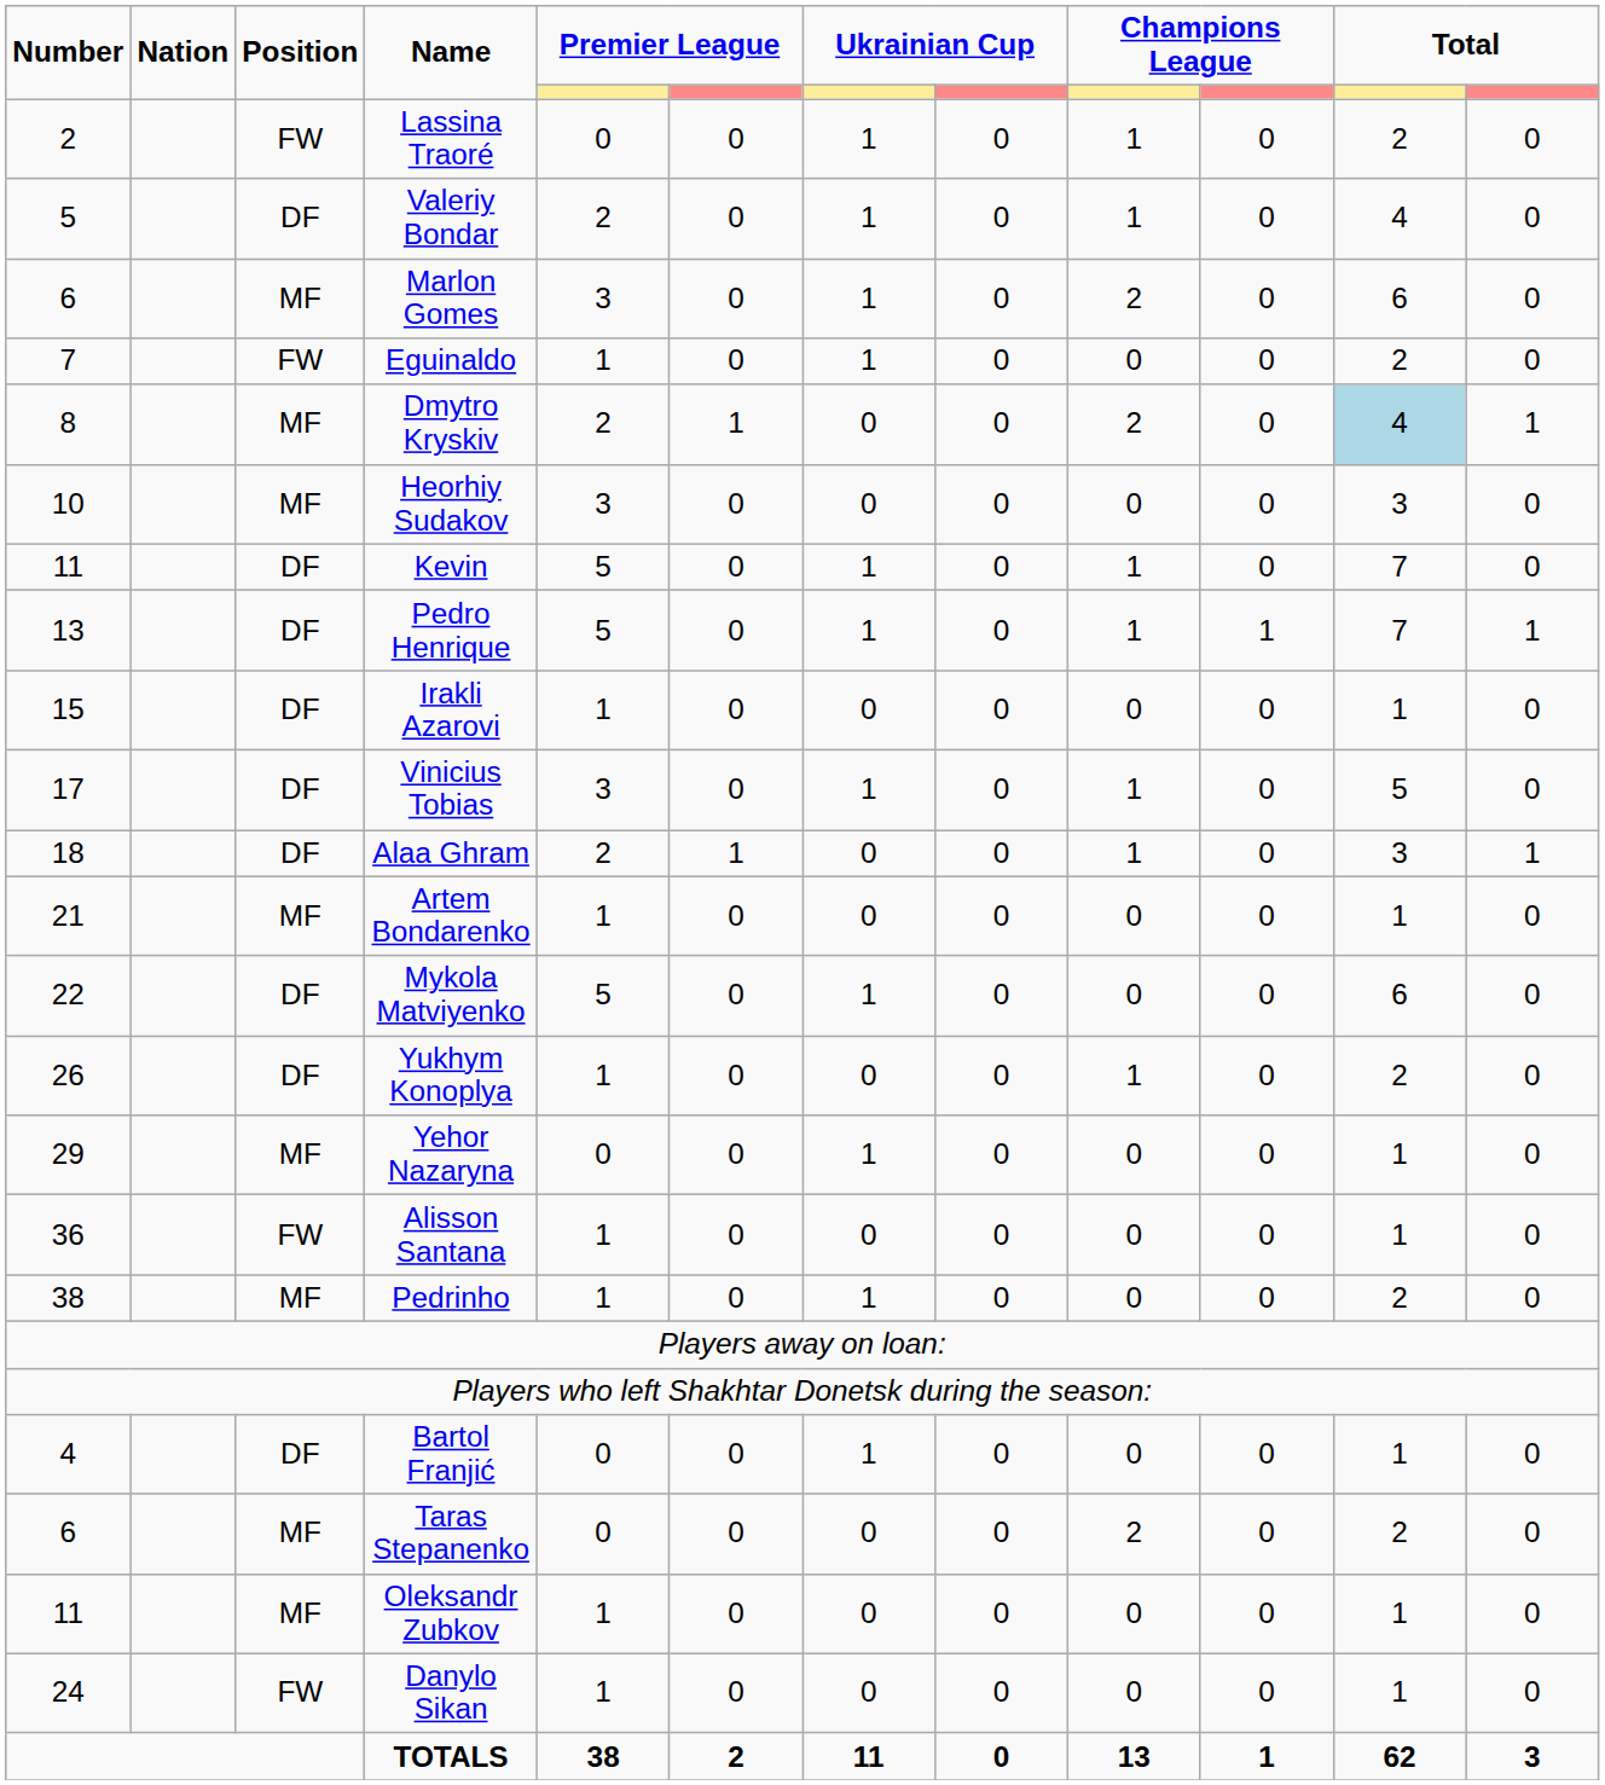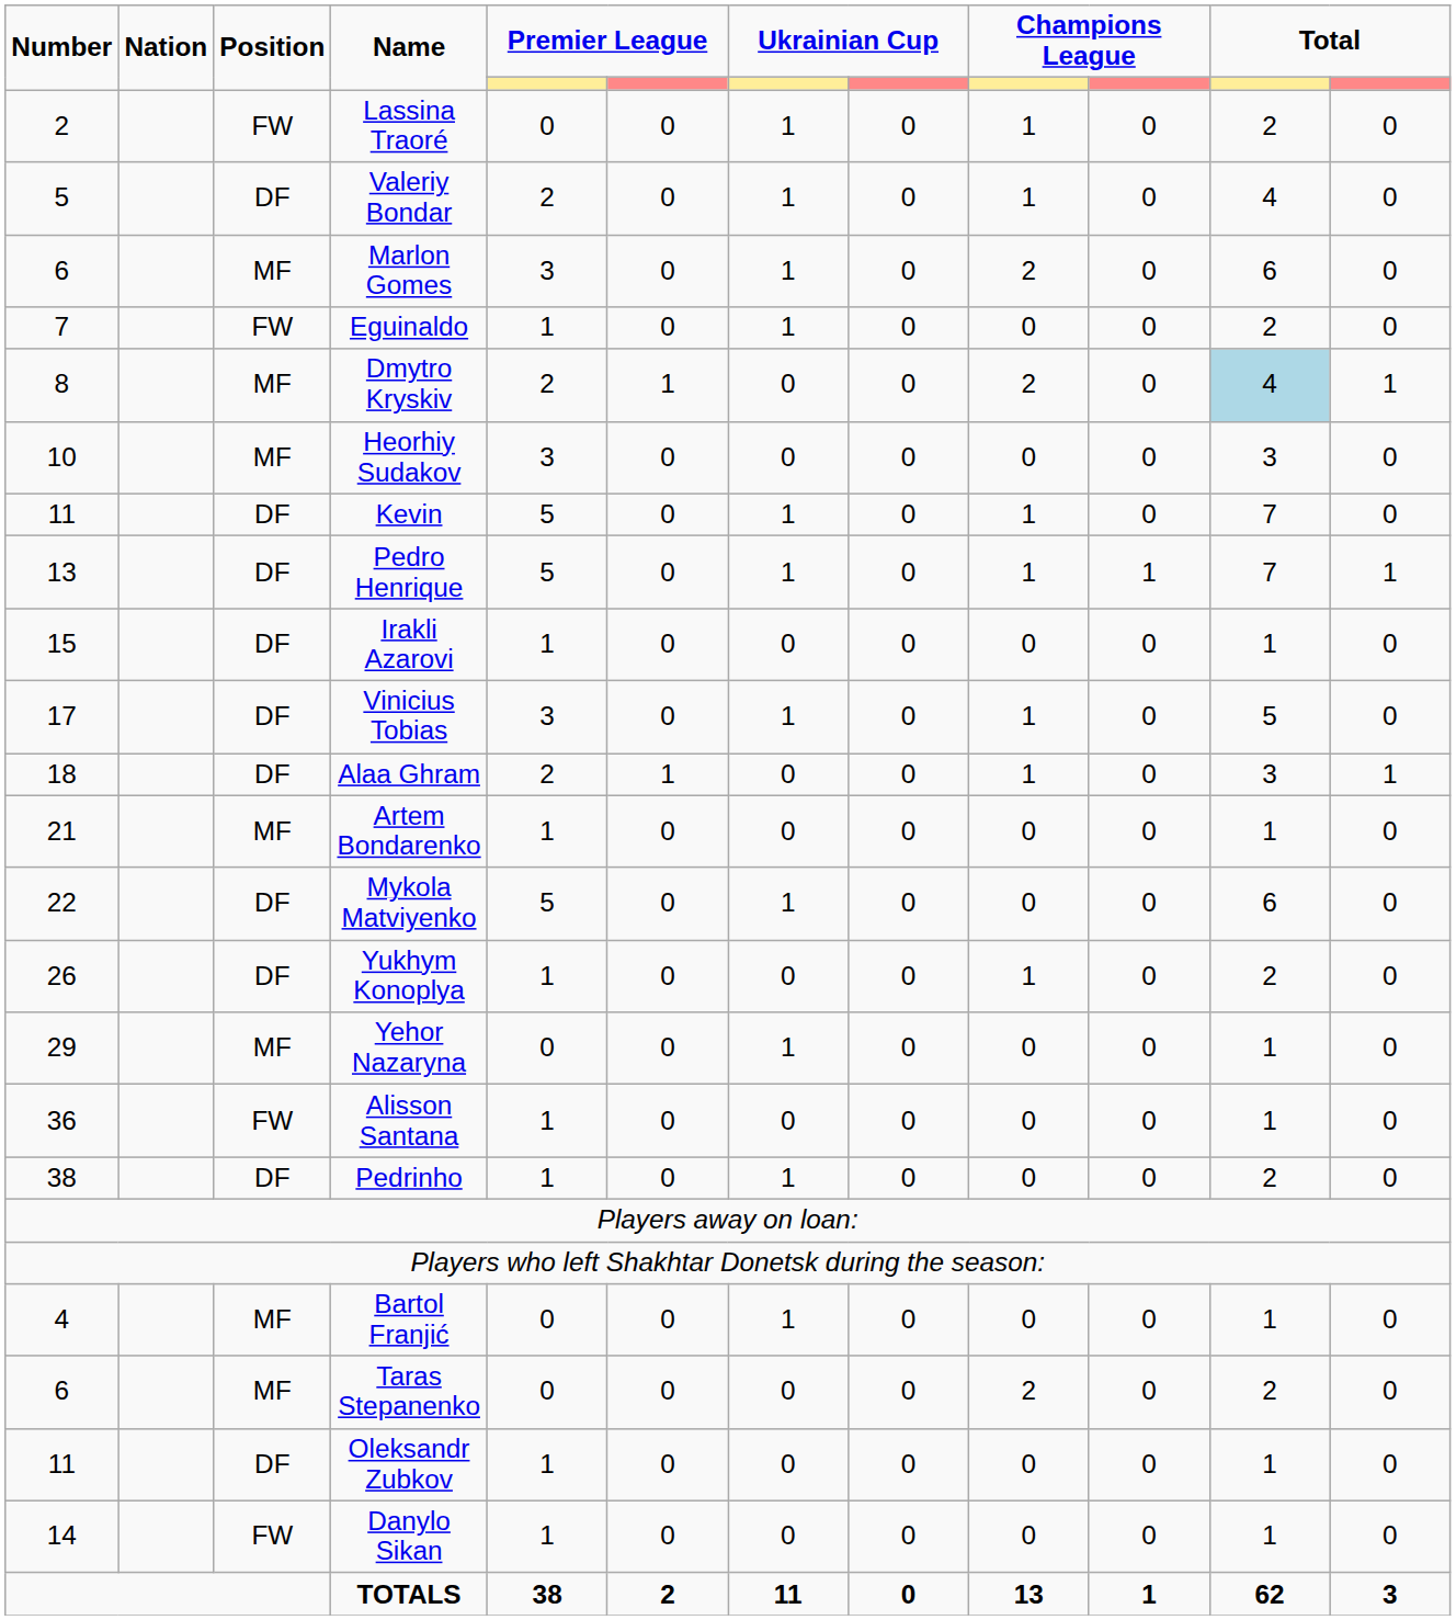 <table class="wikitable" style="font-size: 100%; text-align: center;">
 <tr>
 <td rowspan="2" width="5%" align="center"><strong>Number</strong></td>
 <td rowspan="2" width="5%" align="center"><strong>Nation</strong></td>
 <td rowspan="2" width="5%" align="center"><strong>Position</strong></td>
 <td rowspan="2" width="10%" align="center"><strong>Name</strong></td>
 <td colspan="2" align="center"><strong><a href='#'>Premier League</a></strong></td>
 <td colspan="2" align="center"><strong><a href='#'>Ukrainian Cup</a></strong></td>
 <td colspan="2" align="center"><strong><a href='#'>Champions League</a></strong></td>
 <td colspan="2" align="center"><strong>Total</strong></td>
 </tr>
 <tr>
 <th width=60 style="background: #FFEE99"></th>
 <th width=60 style="background: #FF8888"></th>
 <th width=60 style="background: #FFEE99"></th>
 <th width=60 style="background: #FF8888"></th>
 <th width=60 style="background: #FFEE99"></th>
 <th width=60 style="background: #FF8888"></th>
 <th width=60 style="background: #FFEE99"></th>
 <th width=60 style="background: #FF8888"></th>
 </tr>
 <tr>
 <td>2</td>
 <td></td>
 <td>FW</td>
 <td><a href='#'>Lassina Traoré</a></td>
 <td>0</td>
 <td>0</td>
 <td>1</td>
 <td>0</td>
 <td>1</td>
 <td>0</td>
 <td>2</td>
 <td>0</td>
 </tr>
 <tr>
 <td>5</td>
 <td></td>
 <td>DF</td>
 <td><a href='#'>Valeriy Bondar</a></td>
 <td>2</td>
 <td>0</td>
 <td>1</td>
 <td>0</td>
 <td>1</td>
 <td>0</td>
 <td>4</td>
 <td>0</td>
 </tr>
 <tr>
 <td>6</td>
 <td></td>
 <td>MF</td>
 <td><a href='#'>Marlon Gomes</a></td>
 <td>3</td>
 <td>0</td>
 <td>1</td>
 <td>0</td>
 <td>2</td>
 <td>0</td>
 <td>6</td>
 <td>0</td>
 </tr>
 <tr>
 <td>7</td>
 <td></td>
 <td>FW</td>
 <td><a href='#'>Eguinaldo</a></td>
 <td>1</td>
 <td>0</td>
 <td>1</td>
 <td>0</td>
 <td>0</td>
 <td>0</td>
 <td>2</td>
 <td>0</td>
 </tr>
 <tr>
 <td>8</td>
 <td></td>
 <td>MF</td>
 <td><a href='#'>Dmytro Kryskiv</a></td>
 <td>2</td>
 <td>1</td>
 <td>0</td>
 <td>0</td>
 <td>2</td>
 <td>0</td>
 <td style="background: lightblue;">4</td>
 <td>1</td>
 </tr>
 <tr>
 <td>10</td>
 <td></td>
 <td>MF</td>
 <td><a href='#'>Heorhiy Sudakov</a></td>
 <td>3</td>
 <td>0</td>
 <td>0</td>
 <td>0</td>
 <td>0</td>
 <td>0</td>
 <td>3</td>
 <td>0</td>
 </tr>
 <tr>
 <td>11</td>
 <td></td>
 <td>DF</td>
 <td><a href='#'>Kevin</a></td>
 <td>5</td>
 <td>0</td>
 <td>1</td>
 <td>0</td>
 <td>1</td>
 <td>0</td>
 <td>7</td>
 <td>0</td>
 </tr>
 <tr>
 <td>13</td>
 <td></td>
 <td>DF</td>
 <td><a href='#'>Pedro Henrique</a></td>
 <td>5</td>
 <td>0</td>
 <td>1</td>
 <td>0</td>
 <td>1</td>
 <td>1</td>
 <td>7</td>
 <td>1</td>
 </tr>
 <tr>
 <td>15</td>
 <td></td>
 <td>DF</td>
 <td><a href='#'>Irakli Azarovi</a></td>
 <td>1</td>
 <td>0</td>
 <td>0</td>
 <td>0</td>
 <td>0</td>
 <td>0</td>
 <td>1</td>
 <td>0</td>
 </tr>
 <tr>
 <td>17</td>
 <td></td>
 <td>DF</td>
 <td><a href='#'>Vinicius Tobias</a></td>
 <td>3</td>
 <td>0</td>
 <td>1</td>
 <td>0</td>
 <td>1</td>
 <td>0</td>
 <td>5</td>
 <td>0</td>
 </tr>
 <tr>
 <td>18</td>
 <td></td>
 <td>DF</td>
 <td><a href='#'>Alaa Ghram</a></td>
 <td>2</td>
 <td>1</td>
 <td>0</td>
 <td>0</td>
 <td>1</td>
 <td>0</td>
 <td>3</td>
 <td>1</td>
 </tr>
 <tr>
 <td>21</td>
 <td></td>
 <td>MF</td>
 <td><a href='#'>Artem Bondarenko</a></td>
 <td>1</td>
 <td>0</td>
 <td>0</td>
 <td>0</td>
 <td>0</td>
 <td>0</td>
 <td>1</td>
 <td>0</td>
 </tr>
 <tr>
 <td>22</td>
 <td></td>
 <td>DF</td>
 <td><a href='#'>Mykola Matviyenko</a></td>
 <td>5</td>
 <td>0</td>
 <td>1</td>
 <td>0</td>
 <td>0</td>
 <td>0</td>
 <td>6</td>
 <td>0</td>
 </tr>
 <tr>
 <td>26</td>
 <td></td>
 <td>DF</td>
 <td><a href='#'>Yukhym Konoplya</a></td>
 <td>1</td>
 <td>0</td>
 <td>0</td>
 <td>0</td>
 <td>1</td>
 <td>0</td>
 <td>2</td>
 <td>0</td>
 </tr>
 <tr>
 <td>29</td>
 <td></td>
 <td>MF</td>
 <td><a href='#'>Yehor Nazaryna</a></td>
 <td>0</td>
 <td>0</td>
 <td>1</td>
 <td>0</td>
 <td>0</td>
 <td>0</td>
 <td>1</td>
 <td>0</td>
 </tr>
 <tr>
 <td>36</td>
 <td></td>
 <td>FW</td>
 <td><a href='#'>Alisson Santana</a></td>
 <td>1</td>
 <td>0</td>
 <td>0</td>
 <td>0</td>
 <td>0</td>
 <td>0</td>
 <td>1</td>
 <td>0</td>
 </tr>
 <tr>
 <td>38</td>
 <td></td>
-<td>MF</td>
+<td>DF</td>
 <td><a href='#'>Pedrinho</a></td>
 <td>1</td>
 <td>0</td>
 <td>1</td>
 <td>0</td>
 <td>0</td>
 <td>0</td>
 <td>2</td>
 <td>0</td>
 </tr>
 <tr>
 <td colspan="16"><em>Players away on loan:</em></td>
 </tr>
 <tr>
 <td colspan="16"><em>Players who left Shakhtar Donetsk during the season:</em></td>
 </tr>
 <tr>
 <td>4</td>
 <td></td>
-<td>DF</td>
+<td>MF</td>
 <td><a href='#'>Bartol Franjić</a></td>
 <td>0</td>
 <td>0</td>
 <td>1</td>
 <td>0</td>
 <td>0</td>
 <td>0</td>
 <td>1</td>
 <td>0</td>
 </tr>
 <tr>
 <td>6</td>
 <td></td>
 <td>MF</td>
 <td><a href='#'>Taras Stepanenko</a></td>
 <td>0</td>
 <td>0</td>
 <td>0</td>
 <td>0</td>
 <td>2</td>
 <td>0</td>
 <td>2</td>
 <td>0</td>
 </tr>
 <tr>
 <td>11</td>
 <td></td>
-<td>MF</td>
+<td>DF</td>
 <td><a href='#'>Oleksandr Zubkov</a></td>
 <td>1</td>
 <td>0</td>
 <td>0</td>
 <td>0</td>
 <td>0</td>
 <td>0</td>
 <td>1</td>
 <td>0</td>
 </tr>
 <tr>
-<td>24</td>
+<td>14</td>
 <td></td>
 <td>FW</td>
 <td><a href='#'>Danylo Sikan</a></td>
 <td>1</td>
 <td>0</td>
 <td>0</td>
 <td>0</td>
 <td>0</td>
 <td>0</td>
 <td>1</td>
 <td>0</td>
 </tr>
 <tr>
 <td colspan="3"></td>
 <td><strong>TOTALS</strong></td>
 <td><strong>38</strong></td>
 <td><strong>2</strong></td>
 <td><strong>11</strong></td>
 <td><strong>0</strong></td>
 <td><strong>13</strong></td>
 <td><strong>1</strong></td>
 <td><strong>62</strong></td>
 <td><strong>3</strong></td>
 </tr>
 </table>
